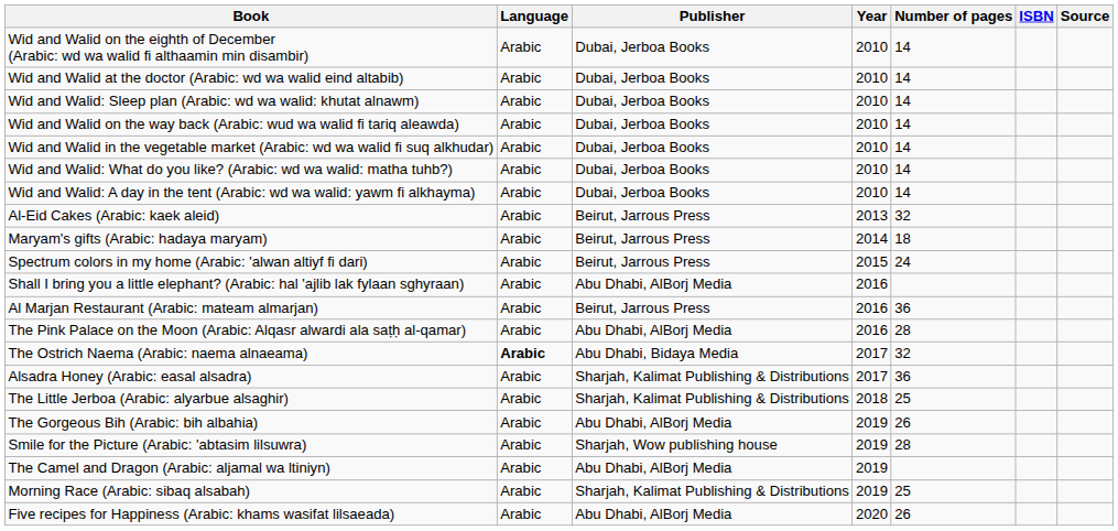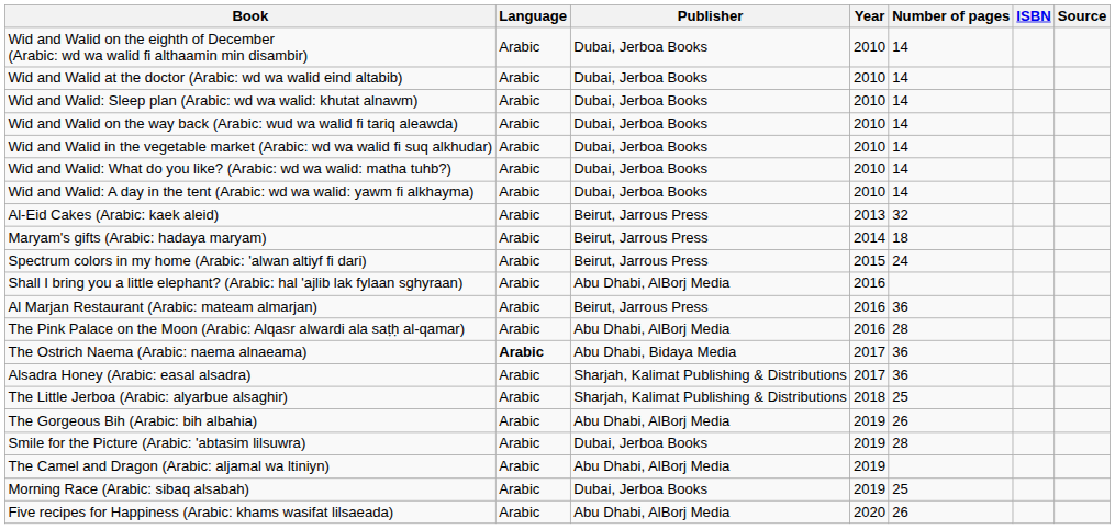 <table class="wikitable">
 <tr>
 <th>Book</th>
 <th>Language</th>
 <th>Publisher</th>
 <th>Year</th>
 <th>Number of pages</th>
 <th><a href='#'>ISBN</a></th>
 <th>Source</th>
 </tr>
 <tr>
 <td>Wid and Walid on the eighth of December<br>(Arabic: wd wa walid fi althaamin min disambir)</td>
 <td>Arabic</td>
 <td>Dubai, Jerboa Books</td>
 <td>2010</td>
 <td>14</td>
 <td></td>
 <td></td>
 </tr>
 <tr>
 <td>Wid and Walid at the doctor (Arabic: wd wa walid eind altabib)</td>
 <td>Arabic</td>
 <td>Dubai, Jerboa Books</td>
 <td>2010</td>
 <td>14</td>
 <td></td>
 <td></td>
 </tr>
 <tr>
 <td>Wid and Walid: Sleep plan (Arabic: wd wa walid: khutat alnawm)</td>
 <td>Arabic</td>
 <td>Dubai, Jerboa Books</td>
 <td>2010</td>
 <td>14</td>
 <td></td>
 <td></td>
 </tr>
 <tr>
 <td>Wid and Walid on the way back (Arabic: wud wa walid fi tariq aleawda)</td>
 <td>Arabic</td>
 <td>Dubai, Jerboa Books</td>
 <td>2010</td>
 <td>14</td>
 <td></td>
 <td></td>
 </tr>
 <tr>
 <td>Wid and Walid in the vegetable market (Arabic: wd wa walid fi suq alkhudar)</td>
 <td>Arabic</td>
 <td>Dubai, Jerboa Books</td>
 <td>2010</td>
 <td>14</td>
 <td></td>
 <td></td>
 </tr>
 <tr>
 <td>Wid and Walid: What do you like? (Arabic: wd wa walid: matha tuhb?)</td>
 <td>Arabic</td>
 <td>Dubai, Jerboa Books</td>
 <td>2010</td>
 <td>14</td>
 <td></td>
 <td></td>
 </tr>
 <tr>
 <td>Wid and Walid: A day in the tent (Arabic: wd wa walid: yawm fi alkhayma)</td>
 <td>Arabic</td>
 <td>Dubai, Jerboa Books</td>
 <td>2010</td>
 <td>14</td>
 <td></td>
 <td></td>
 </tr>
 <tr>
 <td>Al-Eid Cakes (Arabic: kaek aleid)</td>
 <td>Arabic</td>
 <td>Beirut, Jarrous Press</td>
 <td>2013</td>
 <td>32</td>
 <td></td>
 <td></td>
 </tr>
 <tr>
 <td>Maryam's gifts (Arabic: hadaya maryam)</td>
 <td>Arabic</td>
 <td>Beirut, Jarrous Press</td>
 <td>2014</td>
 <td>18</td>
 <td></td>
 <td></td>
 </tr>
 <tr>
 <td>Spectrum colors in my home (Arabic: 'alwan altiyf fi dari)</td>
 <td>Arabic</td>
 <td>Beirut, Jarrous Press</td>
 <td>2015</td>
 <td>24</td>
 <td></td>
 <td></td>
 </tr>
 <tr>
 <td>Shall I bring you a little elephant? (Arabic: hal 'ajlib lak fylaan sghyraan)</td>
 <td>Arabic</td>
 <td>Abu Dhabi, AlBorj Media</td>
 <td>2016</td>
 <td></td>
 <td></td>
 <td></td>
 </tr>
 <tr>
 <td>Al Marjan Restaurant (Arabic: mateam almarjan)</td>
 <td>Arabic</td>
 <td>Beirut, Jarrous Press</td>
 <td>2016</td>
 <td>36</td>
 <td></td>
 <td></td>
 </tr>
 <tr>
 <td>The Pink Palace on the Moon (Arabic: Alqasr alwardi ala saṭḥ al-qamar)</td>
 <td>Arabic</td>
 <td>Abu Dhabi, AlBorj Media</td>
 <td>2016</td>
 <td>28</td>
 <td></td>
 <td></td>
 </tr>
 <tr>
 <td>The Ostrich Naema (Arabic: naema alnaeama)</td>
 <td><strong>Arabic</strong></td>
 <td>Abu Dhabi, Bidaya Media</td>
 <td>2017</td>
-<td>32</td>
+<td>36</td>
 <td></td>
 <td></td>
 </tr>
 <tr>
 <td>Alsadra Honey (Arabic: easal alsadra)</td>
 <td>Arabic</td>
 <td>Sharjah, Kalimat Publishing & Distributions</td>
 <td>2017</td>
 <td>36</td>
 <td></td>
 <td></td>
 </tr>
 <tr>
 <td>The Little Jerboa (Arabic: alyarbue alsaghir)</td>
 <td>Arabic</td>
 <td>Sharjah, Kalimat Publishing & Distributions</td>
 <td>2018</td>
 <td>25</td>
 <td></td>
 <td></td>
 </tr>
 <tr>
 <td>The Gorgeous Bih (Arabic: bih albahia)</td>
 <td>Arabic</td>
 <td>Abu Dhabi, AlBorj Media</td>
 <td>2019</td>
 <td>26</td>
 <td></td>
 <td></td>
 </tr>
 <tr>
 <td>Smile for the Picture (Arabic: 'abtasim lilsuwra)</td>
 <td>Arabic</td>
-<td>Sharjah, Wow publishing house</td>
+<td>Dubai, Jerboa Books</td>
 <td>2019</td>
 <td>28</td>
 <td></td>
 <td></td>
 </tr>
 <tr>
 <td>The Camel and Dragon (Arabic: aljamal wa ltiniyn)</td>
 <td>Arabic</td>
 <td>Abu Dhabi, AlBorj Media</td>
 <td>2019</td>
 <td></td>
 <td></td>
 <td></td>
 </tr>
 <tr>
 <td>Morning Race (Arabic: sibaq alsabah)</td>
 <td>Arabic</td>
-<td>Sharjah, Kalimat Publishing & Distributions</td>
+<td>Dubai, Jerboa Books</td>
 <td>2019</td>
 <td>25</td>
 <td></td>
 <td></td>
 </tr>
 <tr>
 <td>Five recipes for Happiness (Arabic: khams wasifat lilsaeada)</td>
 <td>Arabic</td>
 <td>Abu Dhabi, AlBorj Media</td>
 <td>2020</td>
 <td>26</td>
 <td></td>
 <td></td>
 </tr>
 </table>
